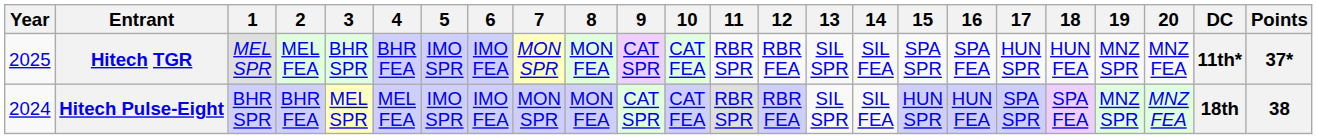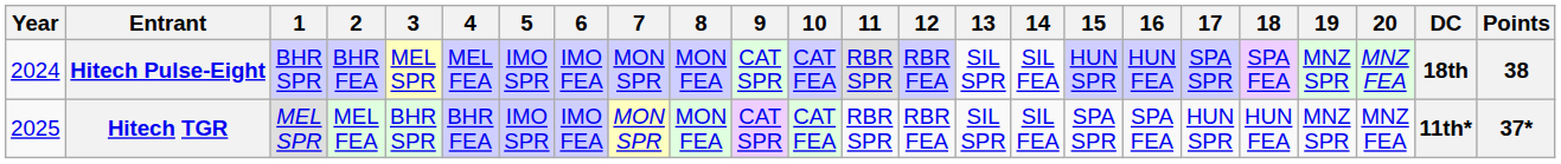 <table class="wikitable" style="text-align:center; font-size:85%;">
 <tr>
 <th>Year</th>
 <th>Entrant</th>
 <th>1</th>
 <th>2</th>
 <th>3</th>
 <th>4</th>
 <th>5</th>
 <th>6</th>
 <th>7</th>
 <th>8</th>
 <th>9</th>
 <th>10</th>
 <th>11</th>
 <th>12</th>
 <th>13</th>
 <th>14</th>
 <th>15</th>
 <th>16</th>
 <th>17</th>
 <th>18</th>
 <th>19</th>
 <th>20</th>
 <th>DC</th>
 <th>Points</th>
 </tr>
 <tr>
+<td><a href='#'>2024</a></td>
+<th nowrap><a href='#'>Hitech Pulse-Eight</a></th>
+<td style="background:#CFCFFF;"><a href='#'>BHR<br>SPR</a><br></td>
+<td style="background:#CFCFFF;"><a href='#'>BHR<br>FEA</a><br></td>
+<td style="background:#FFFFBF;"><a href='#'>MEL<br>SPR</a><br></td>
+<td style="background:#CFCFFF;"><a href='#'>MEL<br>FEA</a><br></td>
+<td style="background:#CFCFFF;"><a href='#'>IMO<br>SPR</a><br></td>
+<td style="background:#CFCFFF;"><a href='#'>IMO<br>FEA</a><br></td>
+<td style="background:#CFCFFF;"><a href='#'>MON<br>SPR</a><br></td>
+<td style="background:#CFCFFF;"><a href='#'>MON<br>FEA</a><br></td>
+<td style="background:#DFFFDF;"><a href='#'>CAT<br>SPR</a><br></td>
+<td style="background:#CFCFFF;"><a href='#'>CAT<br>FEA</a><br></td>
+<td style="background:#DFDFDF;"><a href='#'>RBR<br>SPR</a><br></td>
+<td style="background:#CFCFFF;"><a href='#'>RBR<br>FEA</a><br></td>
+<td><a href='#'>SIL<br>SPR</a><br></td>
+<td><a href='#'>SIL<br>FEA</a><br></td>
+<td style="background:#CFCFFF;"><a href='#'>HUN<br>SPR</a><br></td>
+<td style="background:#CFCFFF;"><a href='#'>HUN<br>FEA</a><br></td>
+<td style="background:#CFCFFF;"><a href='#'>SPA<br>SPR</a><br></td>
+<td style="background:#EFCFFF;"><a href='#'>SPA<br>FEA</a><br></td>
+<td style="background:#DFFFDF;"><a href='#'>MNZ<br>SPR</a><br></td>
+<td style="background:#DFFFDF;"><em><a href='#'>MNZ<br>FEA</a></em><br></td>
+<th>18th</th>
+<th>38</th>
+</tr>
+<tr>
 <td><a href='#'>2025</a></td>
 <th nowrap><a href='#'>Hitech</a> <a href='#'>TGR</a></th>
 <td style="background:#DFDFDF;"><em><a href='#'>MEL<br>SPR</a></em><br></td>
 <td style="background:#DFFFDF;"><a href='#'>MEL<br>FEA</a><br></td>
 <td style="background:#DFFFDF;"><a href='#'>BHR<br>SPR</a><br></td>
 <td style="background:#CFCFFF;"><a href='#'>BHR<br>FEA</a><br></td>
 <td style="background:#CFCFFF;"><a href='#'>IMO<br>SPR</a><br></td>
 <td style="background:#CFCFFF;"><a href='#'>IMO<br>FEA</a><br></td>
 <td style="background:#FFFFBF;"><em><a href='#'>MON<br>SPR</a></em><br></td>
 <td style="background:#DFFFDF;"><a href='#'>MON<br>FEA</a><br></td>
 <td style="background:#EFCFFF;"><a href='#'>CAT<br>SPR</a><br></td>
 <td style="background:#DFFFDF;"><a href='#'>CAT<br>FEA</a><br></td>
 <td style="background:#;"><a href='#'>RBR<br>SPR</a><br></td>
 <td style="background:#;"><a href='#'>RBR<br>FEA</a><br></td>
 <td style="background:#;"><a href='#'>SIL<br>SPR</a><br></td>
 <td style="background:#;"><a href='#'>SIL<br>FEA</a><br></td>
 <td style="background:#;"><a href='#'>SPA<br>SPR</a><br></td>
 <td style="background:#;"><a href='#'>SPA<br>FEA</a><br></td>
 <td style="background:#;"><a href='#'>HUN<br>SPR</a><br></td>
 <td style="background:#;"><a href='#'>HUN<br>FEA</a><br></td>
 <td style="background:#;"><a href='#'>MNZ<br>SPR</a><br></td>
 <td style="background:#;"><a href='#'>MNZ<br>FEA</a><br></td>
 <th style="background:#;">11th*</th>
 <th style="background:#;">37*</th>
 </tr>
-<tr>
-<td><a href='#'>2024</a></td>
-<th nowrap><a href='#'>Hitech Pulse-Eight</a></th>
-<td style="background:#CFCFFF;"><a href='#'>BHR<br>SPR</a><br></td>
-<td style="background:#CFCFFF;"><a href='#'>BHR<br>FEA</a><br></td>
-<td style="background:#FFFFBF;"><a href='#'>MEL<br>SPR</a><br></td>
-<td style="background:#CFCFFF;"><a href='#'>MEL<br>FEA</a><br></td>
-<td style="background:#CFCFFF;"><a href='#'>IMO<br>SPR</a><br></td>
-<td style="background:#CFCFFF;"><a href='#'>IMO<br>FEA</a><br></td>
-<td style="background:#CFCFFF;"><a href='#'>MON<br>SPR</a><br></td>
-<td style="background:#CFCFFF;"><a href='#'>MON<br>FEA</a><br></td>
-<td style="background:#DFFFDF;"><a href='#'>CAT<br>SPR</a><br></td>
-<td style="background:#CFCFFF;"><a href='#'>CAT<br>FEA</a><br></td>
-<td style="background:#DFDFDF;"><a href='#'>RBR<br>SPR</a><br></td>
-<td style="background:#CFCFFF;"><a href='#'>RBR<br>FEA</a><br></td>
-<td><a href='#'>SIL<br>SPR</a><br></td>
-<td><a href='#'>SIL<br>FEA</a><br></td>
-<td style="background:#CFCFFF;"><a href='#'>HUN<br>SPR</a><br></td>
-<td style="background:#CFCFFF;"><a href='#'>HUN<br>FEA</a><br></td>
-<td style="background:#CFCFFF;"><a href='#'>SPA<br>SPR</a><br></td>
-<td style="background:#EFCFFF;"><a href='#'>SPA<br>FEA</a><br></td>
-<td style="background:#DFFFDF;"><a href='#'>MNZ<br>SPR</a><br></td>
-<td style="background:#DFFFDF;"><em><a href='#'>MNZ<br>FEA</a></em><br></td>
-<th>18th</th>
-<th>38</th>
-</tr>
 </table>
